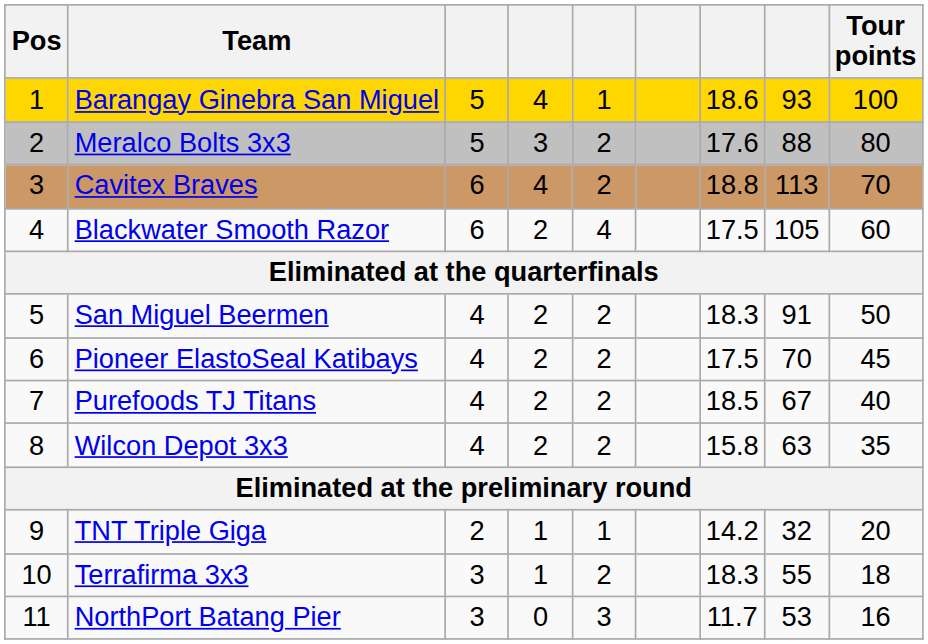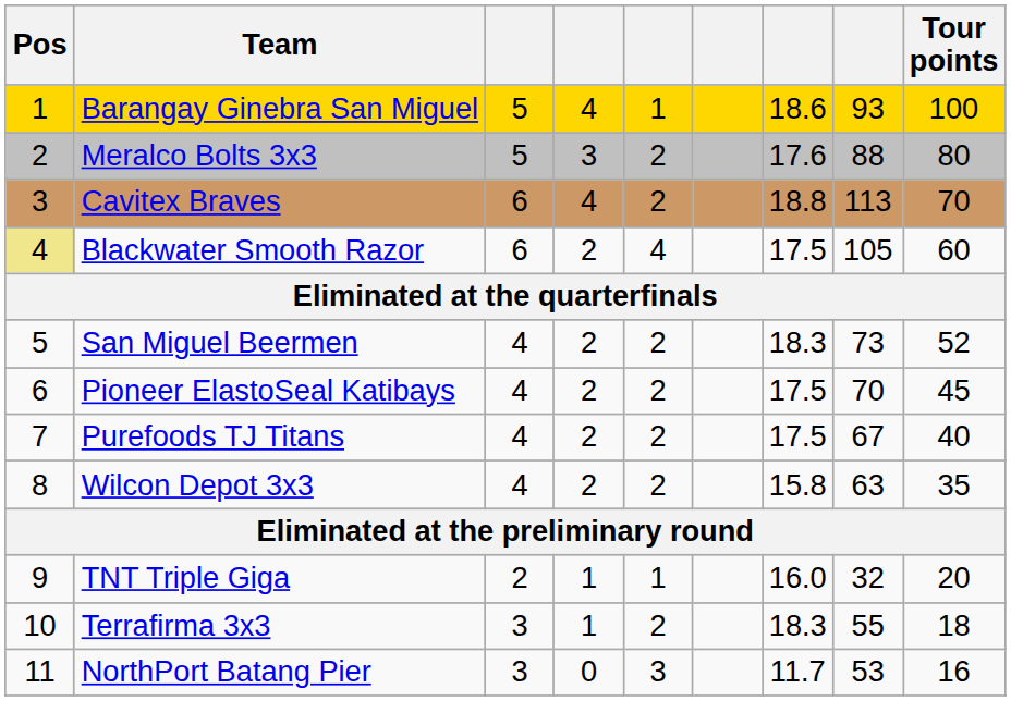 <table class="wikitable" style="text-align:center">
 <tr>
 <th width=30>Pos</th>
 <th width=180>Team</th>
 <th width=30></th>
 <th width=30></th>
 <th width=30></th>
 <th width=30></th>
 <th width=30></th>
 <th width=30></th>
 <th width=30>Tour points</th>
 </tr>
 <tr bgcolor=gold>
 <td>1</td>
 <td align=left nowrap><a href='#'>Barangay Ginebra San Miguel</a></td>
 <td>5</td>
 <td>4</td>
 <td>1</td>
 <td></td>
 <td>18.6</td>
 <td>93</td>
 <td>100</td>
 </tr>
 <tr bgcolor=silver>
 <td>2</td>
 <td align=left><a href='#'>Meralco Bolts 3x3</a></td>
 <td>5</td>
 <td>3</td>
 <td>2</td>
 <td></td>
 <td>17.6</td>
 <td>88</td>
 <td>80</td>
 </tr>
 <tr bgcolor=cc9966>
 <td>3</td>
 <td align=left><a href='#'>Cavitex Braves</a></td>
 <td>6</td>
 <td>4</td>
 <td>2</td>
 <td></td>
 <td>18.8</td>
 <td>113</td>
 <td>70</td>
 </tr>
 <tr>
-<td>4</td>
+<td style="background: khaki;">4</td>
 <td align=left><a href='#'>Blackwater Smooth Razor</a></td>
 <td>6</td>
 <td>2</td>
 <td>4</td>
 <td></td>
 <td>17.5</td>
 <td>105</td>
 <td>60</td>
 </tr>
 <tr>
 <th colspan=9>Eliminated at the quarterfinals</th>
 </tr>
 <tr>
 <td>5</td>
 <td align=left><a href='#'>San Miguel Beermen</a></td>
 <td>4</td>
 <td>2</td>
 <td>2</td>
 <td></td>
 <td>18.3</td>
-<td>91</td>
-<td>50</td>
+<td>73</td>
+<td>52</td>
 </tr>
 <tr>
 <td>6</td>
 <td align=left><a href='#'>Pioneer ElastoSeal Katibays</a></td>
 <td>4</td>
 <td>2</td>
 <td>2</td>
 <td></td>
 <td>17.5</td>
 <td>70</td>
 <td>45</td>
 </tr>
 <tr>
 <td>7</td>
 <td align=left><a href='#'>Purefoods TJ Titans</a></td>
 <td>4</td>
 <td>2</td>
 <td>2</td>
 <td></td>
-<td>18.5</td>
+<td>17.5</td>
 <td>67</td>
 <td>40</td>
 </tr>
 <tr>
 <td>8</td>
 <td align=left><a href='#'>Wilcon Depot 3x3</a></td>
 <td>4</td>
 <td>2</td>
 <td>2</td>
 <td></td>
 <td>15.8</td>
 <td>63</td>
 <td>35</td>
 </tr>
 <tr>
 <th colspan=9>Eliminated at the preliminary round</th>
 </tr>
 <tr>
 <td>9</td>
 <td align=left><a href='#'>TNT Triple Giga</a></td>
 <td>2</td>
 <td>1</td>
 <td>1</td>
 <td></td>
-<td>14.2</td>
+<td>16.0</td>
 <td>32</td>
 <td>20</td>
 </tr>
 <tr>
 <td>10</td>
 <td align=left><a href='#'>Terrafirma 3x3</a></td>
 <td>3</td>
 <td>1</td>
 <td>2</td>
 <td></td>
 <td>18.3</td>
 <td>55</td>
 <td>18</td>
 </tr>
 <tr>
 <td>11</td>
 <td align=left><a href='#'>NorthPort Batang Pier</a></td>
 <td>3</td>
 <td>0</td>
 <td>3</td>
 <td></td>
 <td>11.7</td>
 <td>53</td>
 <td>16</td>
 </tr>
 </table>
